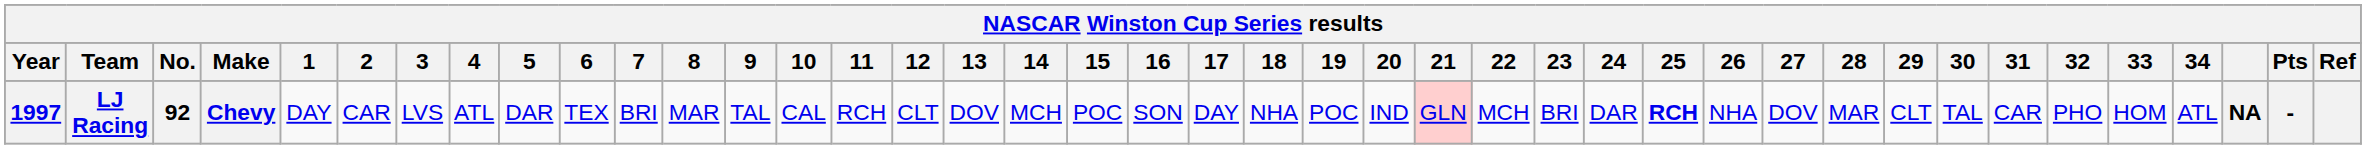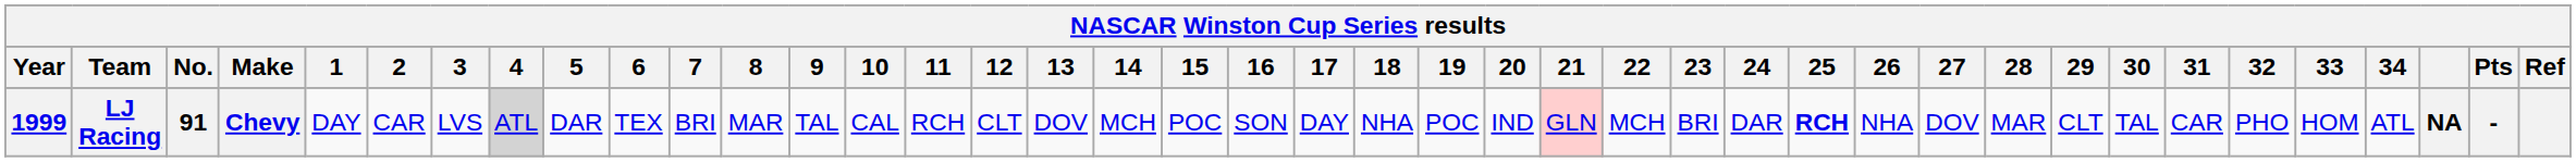 <table class="wikitable" style="text-align:center; font-size:75%">
 <tr>
 <th colspan=45><a href='#'>NASCAR</a> <a href='#'>Winston Cup Series</a> results</th>
 </tr>
 <tr>
 <th>Year</th>
 <th>Team</th>
 <th>No.</th>
 <th>Make</th>
 <th>1</th>
 <th>2</th>
 <th>3</th>
 <th>4</th>
 <th>5</th>
 <th>6</th>
 <th>7</th>
 <th>8</th>
 <th>9</th>
 <th>10</th>
 <th>11</th>
 <th>12</th>
 <th>13</th>
 <th>14</th>
 <th>15</th>
 <th>16</th>
 <th>17</th>
 <th>18</th>
 <th>19</th>
 <th>20</th>
 <th>21</th>
 <th>22</th>
 <th>23</th>
 <th>24</th>
 <th>25</th>
 <th>26</th>
 <th>27</th>
 <th>28</th>
 <th>29</th>
 <th>30</th>
 <th>31</th>
 <th>32</th>
 <th>33</th>
 <th>34</th>
 <th></th>
 <th>Pts</th>
 <th>Ref</th>
 </tr>
 <tr>
-<th><a href='#'>1997</a></th>
+<th><a href='#'>1999</a></th>
 <th><a href='#'>LJ Racing</a></th>
-<th>92</th>
+<th>91</th>
 <th><a href='#'>Chevy</a></th>
 <td><a href='#'>DAY</a></td>
 <td><a href='#'>CAR</a></td>
 <td><a href='#'>LVS</a></td>
-<td><a href='#'>ATL</a></td>
+<td style="background: lightgrey;"><a href='#'>ATL</a></td>
 <td><a href='#'>DAR</a></td>
 <td><a href='#'>TEX</a></td>
 <td><a href='#'>BRI</a></td>
 <td><a href='#'>MAR</a></td>
 <td><a href='#'>TAL</a></td>
 <td><a href='#'>CAL</a></td>
 <td><a href='#'>RCH</a></td>
 <td><a href='#'>CLT</a></td>
 <td><a href='#'>DOV</a></td>
 <td><a href='#'>MCH</a></td>
 <td><a href='#'>POC</a></td>
 <td><a href='#'>SON</a></td>
 <td><a href='#'>DAY</a></td>
 <td><a href='#'>NHA</a></td>
 <td><a href='#'>POC</a></td>
 <td><a href='#'>IND</a></td>
 <td style="background:#FFCFCF;"><a href='#'>GLN</a><br></td>
 <td><a href='#'>MCH</a></td>
 <td><a href='#'>BRI</a></td>
 <td><a href='#'>DAR</a></td>
 <td><strong><a href='#'>RCH</a></strong></td>
 <td><a href='#'>NHA</a></td>
 <td><a href='#'>DOV</a></td>
 <td><a href='#'>MAR</a></td>
 <td><a href='#'>CLT</a></td>
 <td><a href='#'>TAL</a></td>
 <td><a href='#'>CAR</a></td>
 <td><a href='#'>PHO</a></td>
 <td><a href='#'>HOM</a></td>
 <td><a href='#'>ATL</a></td>
 <th>NA</th>
 <th>-</th>
 <th></th>
 </tr>
 </table>
